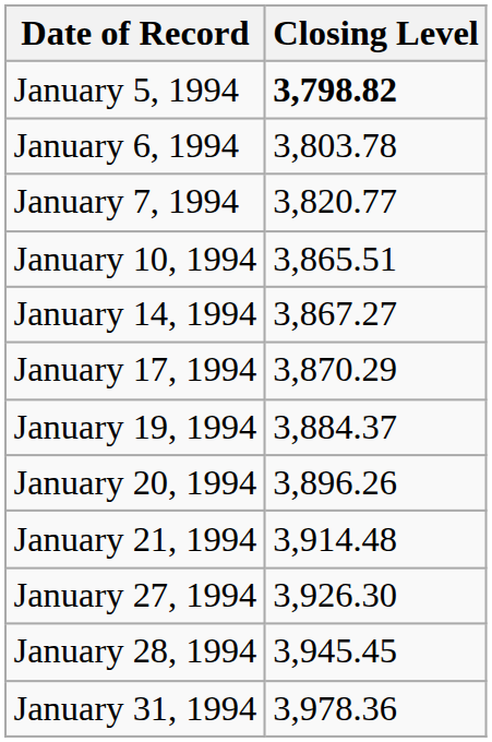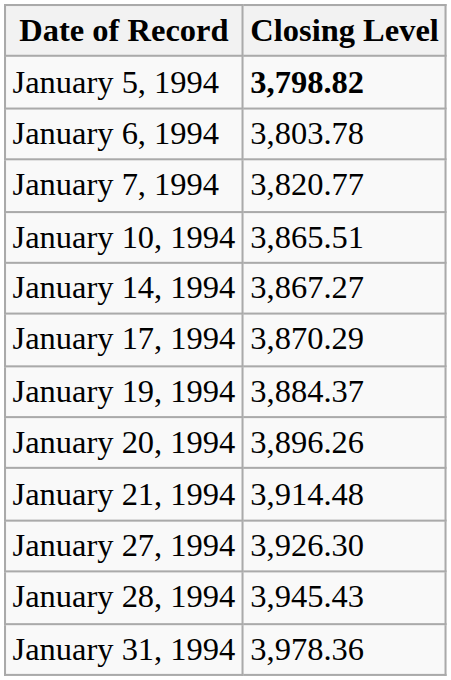 <table class="wikitable">
 <tr>
 <th>Date of Record</th>
 <th>Closing Level</th>
 </tr>
 <tr>
 <td>January 5, 1994</td>
 <td><strong>3,798.82</strong></td>
 </tr>
 <tr>
 <td>January 6, 1994</td>
 <td>3,803.78</td>
 </tr>
 <tr>
 <td>January 7, 1994</td>
 <td>3,820.77</td>
 </tr>
 <tr>
 <td>January 10, 1994</td>
 <td>3,865.51</td>
 </tr>
 <tr>
 <td>January 14, 1994</td>
 <td>3,867.27</td>
 </tr>
 <tr>
 <td>January 17, 1994</td>
 <td>3,870.29</td>
 </tr>
 <tr>
 <td>January 19, 1994</td>
 <td>3,884.37</td>
 </tr>
 <tr>
 <td>January 20, 1994</td>
 <td>3,896.26</td>
 </tr>
 <tr>
 <td>January 21, 1994</td>
 <td>3,914.48</td>
 </tr>
 <tr>
 <td>January 27, 1994</td>
 <td>3,926.30</td>
 </tr>
 <tr>
 <td>January 28, 1994</td>
-<td>3,945.45</td>
+<td>3,945.43</td>
 </tr>
 <tr>
 <td>January 31, 1994</td>
 <td>3,978.36</td>
 </tr>
 </table>
